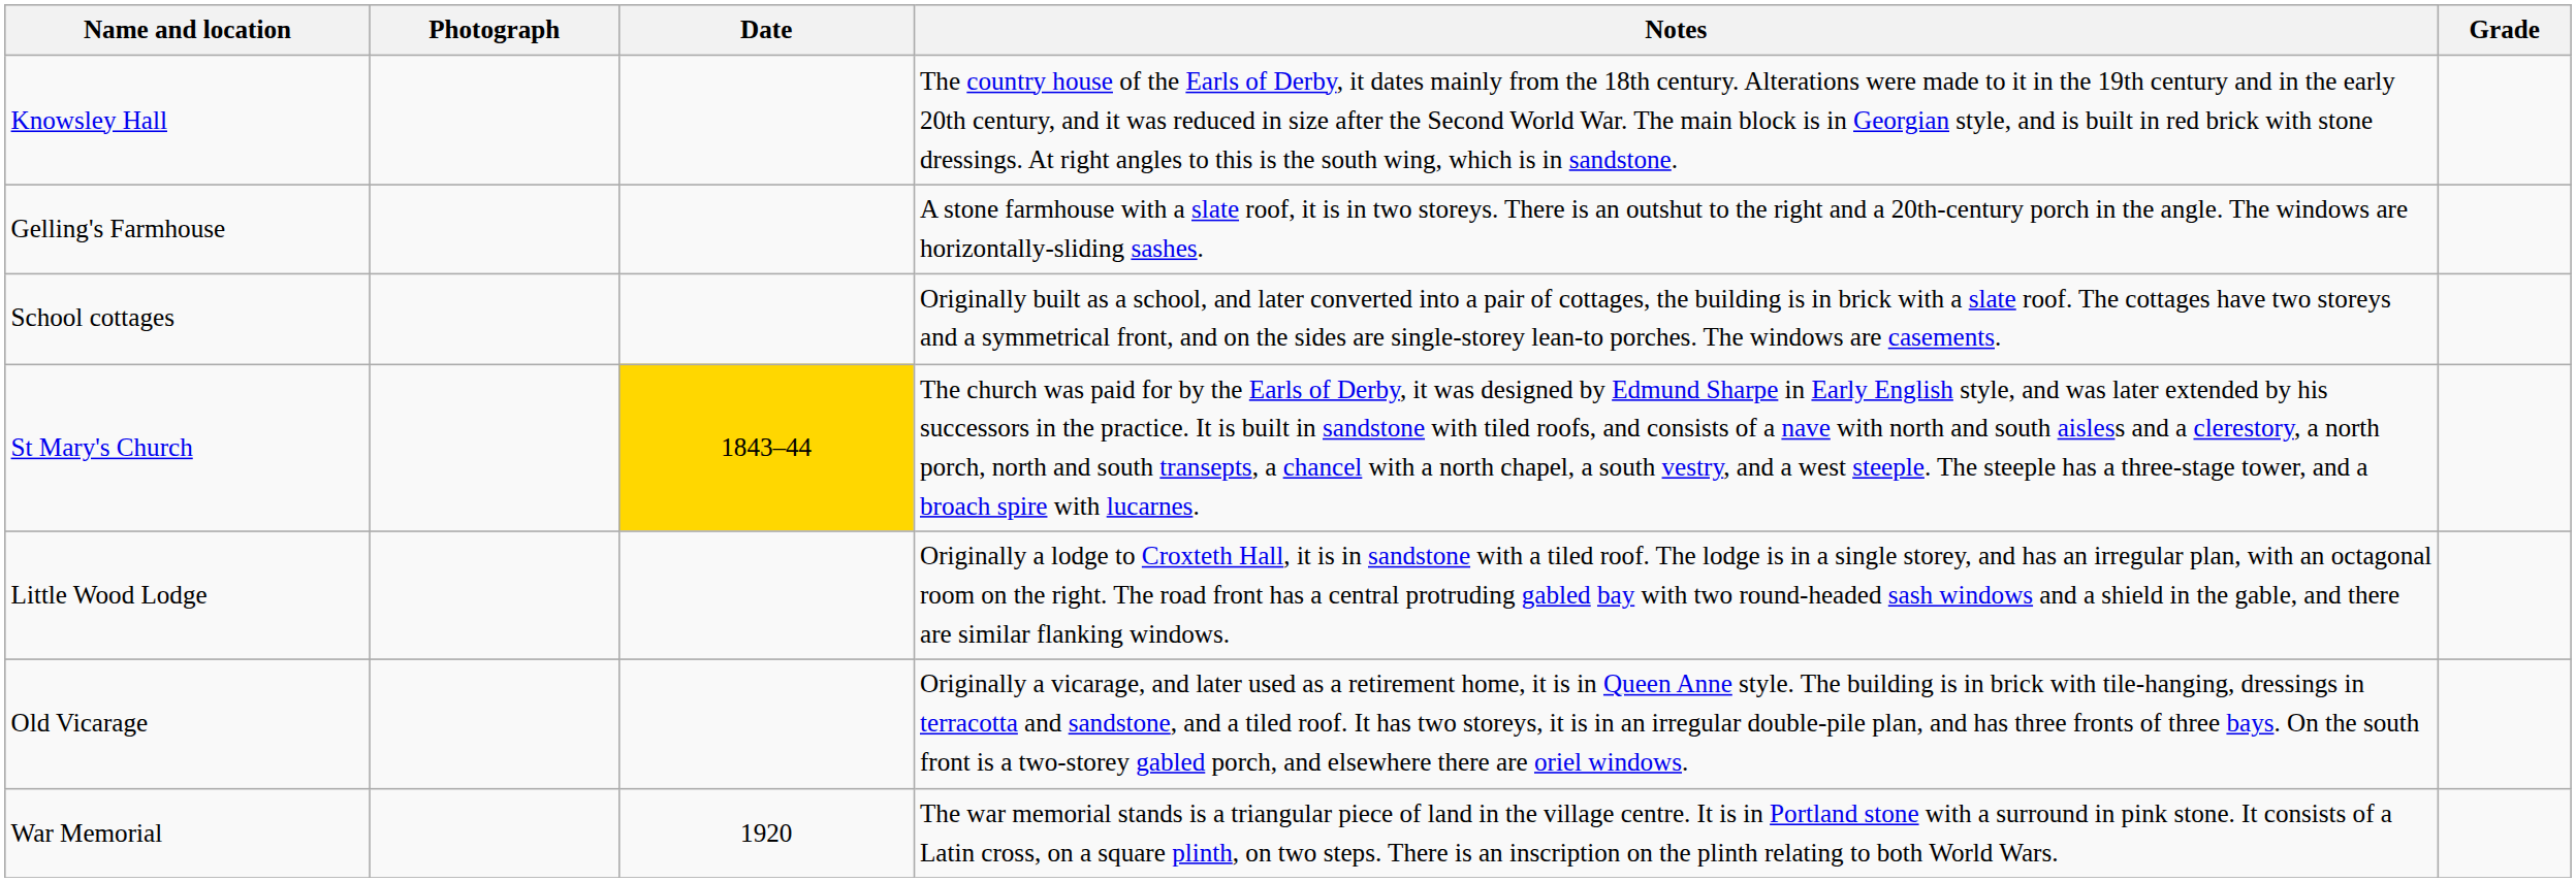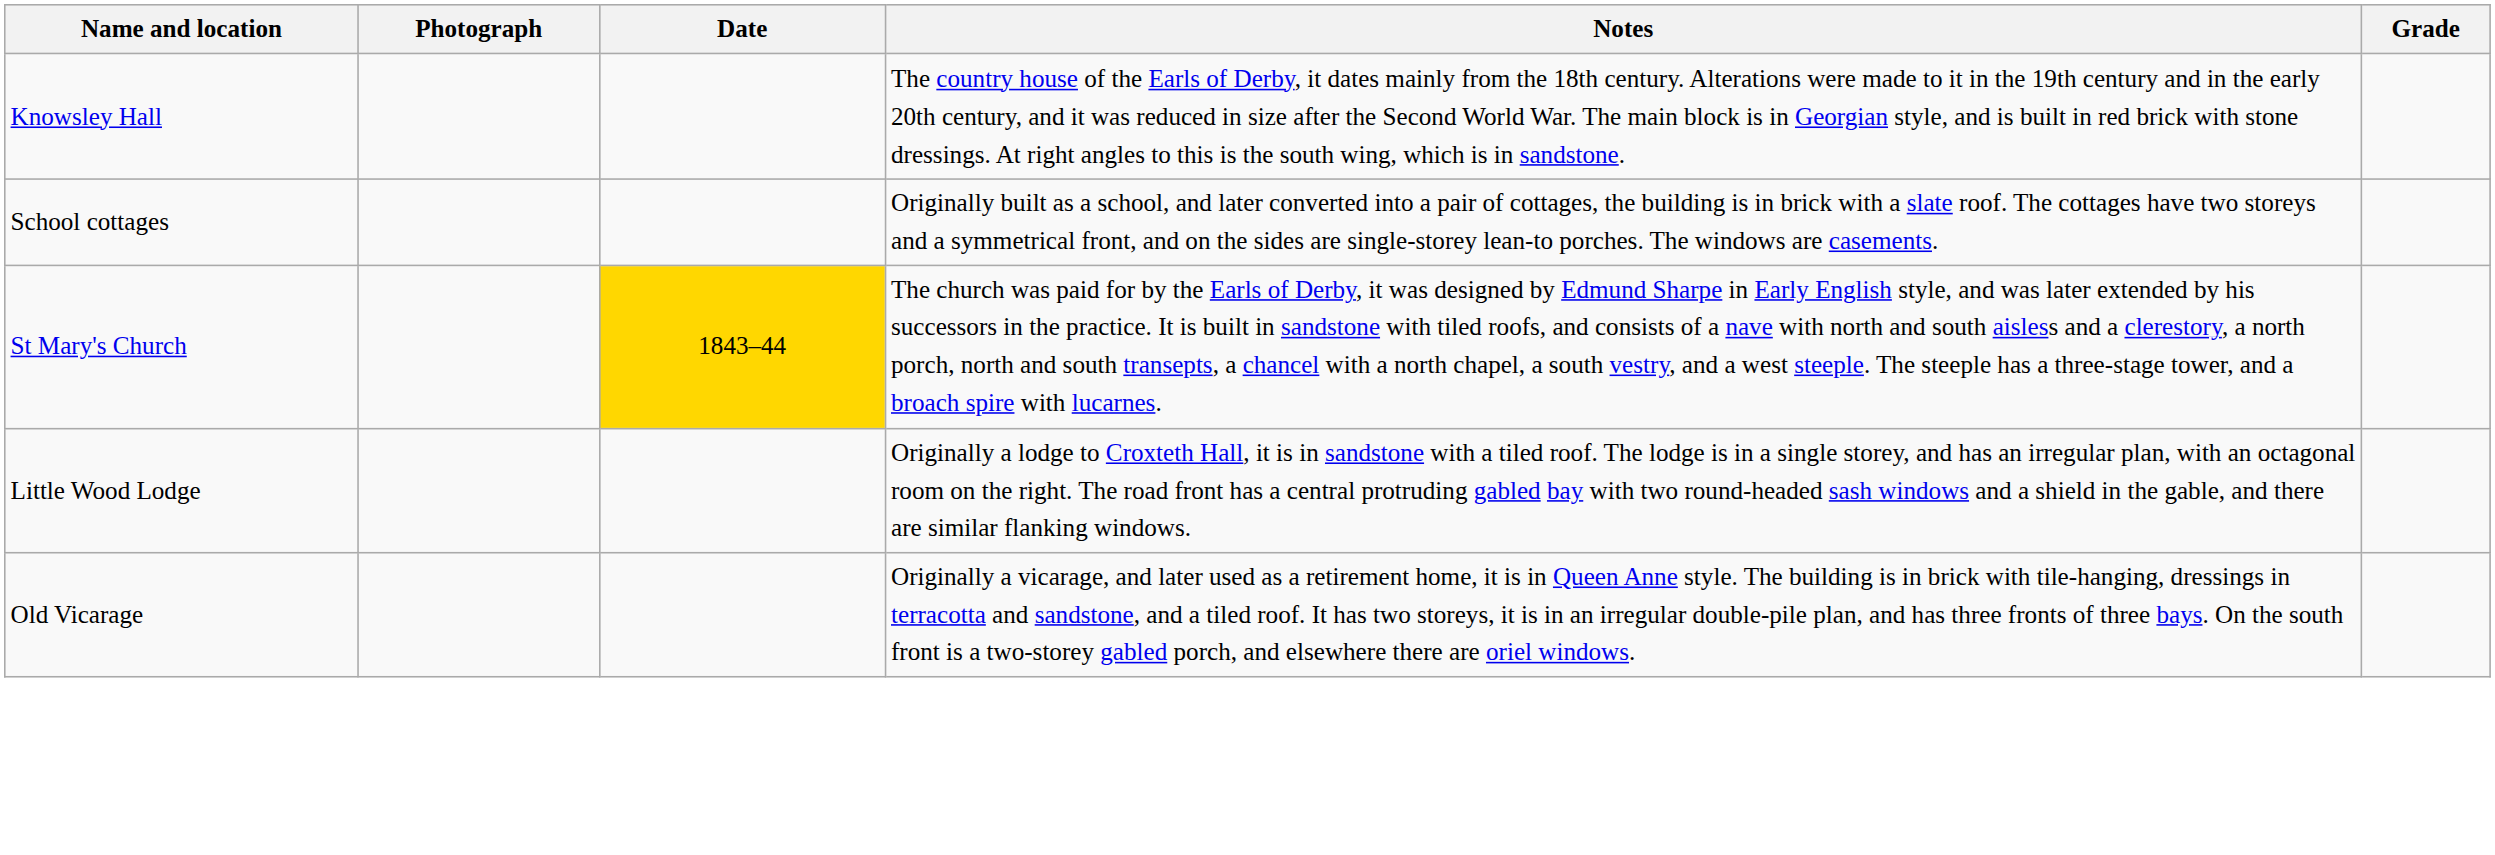 <table class="wikitable sortable plainrowheaders" style="width:100%;border:0px;text-align:left;line-height:150%;">
 <tr>
 <th scope="col"  style="width:150px">Name and location</th>
 <th scope="col"  style="width:100px" class="unsortable">Photograph</th>
 <th scope="col"  style="width:120px">Date</th>
 <th scope="col"  style="width:650px" class="unsortable">Notes</th>
 <th scope="col"  style="width:50px">Grade</th>
 </tr>
 <tr>
 <td><a href='#'>Knowsley Hall</a><br><small></small></td>
 <td></td>
 <td align="center"></td>
 <td>The <a href='#'>country house</a> of the <a href='#'>Earls of Derby</a>, it dates mainly from the 18th century.  Alterations were made to it in the 19th century and in the early 20th century, and it was reduced in size after the Second World War. The main block is in <a href='#'>Georgian</a> style, and is built in red brick with stone dressings.  At right angles to this is the south wing, which is in <a href='#'>sandstone</a>.</td>
-<td align="center" ></td>
-</tr>
-<tr>
-<td>Gelling's Farmhouse<br><small></small></td>
-<td></td>
-<td align="center"></td>
-<td>A stone farmhouse with a <a href='#'>slate</a> roof, it is in two storeys.  There is an outshut to the right and a 20th-century porch in the angle.  The windows are horizontally-sliding <a href='#'>sashes</a>.</td>
 <td align="center" ></td>
 </tr>
 <tr>
 <td>School cottages<br><small></small></td>
 <td></td>
 <td align="center"></td>
 <td>Originally built as a school, and later converted into a pair of cottages, the building is in brick with a <a href='#'>slate</a> roof.  The cottages have two storeys and a symmetrical front, and on the sides are single-storey lean-to porches.  The windows are <a href='#'>casements</a>.</td>
 <td align="center" ></td>
 </tr>
 <tr>
 <td><a href='#'>St Mary's Church</a><br><small></small></td>
 <td></td>
 <td align="center" style="background: gold;">1843–44</td>
 <td>The church was paid for by the <a href='#'>Earls of Derby</a>, it was designed by <a href='#'>Edmund Sharpe</a> in <a href='#'>Early English</a> style, and was later extended by his successors in the practice.  It is built in <a href='#'>sandstone</a> with tiled roofs, and consists of a <a href='#'>nave</a> with north and south <a href='#'>aisles</a>s and a <a href='#'>clerestory</a>, a north porch, north and south <a href='#'>transepts</a>, a <a href='#'>chancel</a> with a north chapel, a south <a href='#'>vestry</a>, and a west <a href='#'>steeple</a>.  The steeple has a three-stage tower, and a <a href='#'>broach spire</a> with <a href='#'>lucarnes</a>.</td>
 <td align="center" ></td>
 </tr>
 <tr>
 <td>Little Wood Lodge<br><small></small></td>
 <td></td>
 <td align="center"></td>
 <td>Originally a lodge to <a href='#'>Croxteth Hall</a>, it is in <a href='#'>sandstone</a> with a tiled roof.  The lodge is in a single storey, and has an irregular plan, with an octagonal room on the right.  The road front has a central protruding <a href='#'>gabled</a> <a href='#'>bay</a> with two round-headed <a href='#'>sash windows</a> and a shield in the gable, and there are similar flanking windows.</td>
 <td align="center" ></td>
 </tr>
 <tr>
 <td>Old Vicarage<br><small></small></td>
 <td></td>
 <td align="center"></td>
 <td>Originally a vicarage, and later used as a retirement home, it is in <a href='#'>Queen Anne</a> style.  The building is in brick with tile-hanging, dressings in <a href='#'>terracotta</a> and <a href='#'>sandstone</a>, and a tiled roof.  It has two storeys, it is in an irregular double-pile plan, and has three fronts of three <a href='#'>bays</a>.  On the south front is a two-storey <a href='#'>gabled</a> porch, and elsewhere there are <a href='#'>oriel windows</a>.</td>
 <td align="center" ></td>
 </tr>
 <tr>
-<td>War Memorial<br><small></small></td>
-<td></td>
-<td align="center">1920</td>
-<td>The war memorial stands is a triangular piece of land in the village centre.  It is in <a href='#'>Portland stone</a> with a surround in pink stone.  It consists of a Latin cross, on a square <a href='#'>plinth</a>, on two steps.  There is an inscription on the plinth relating to both World Wars.</td>
-<td align="center" ></td>
-</tr>
-<tr>
 </tr>
 </table>
